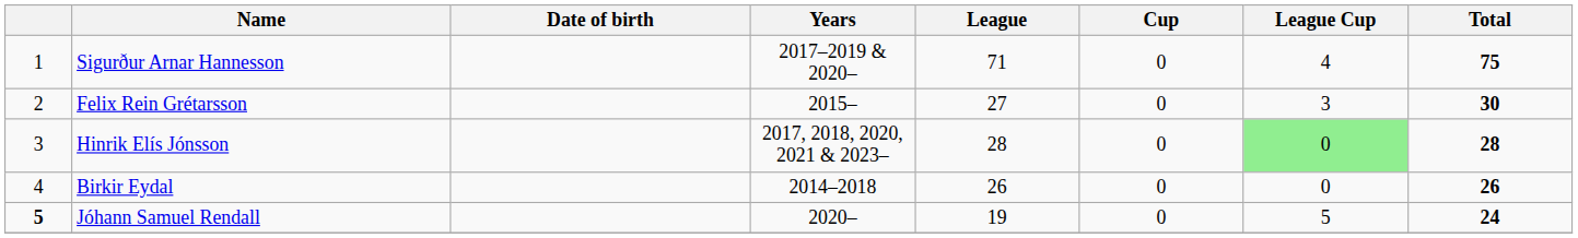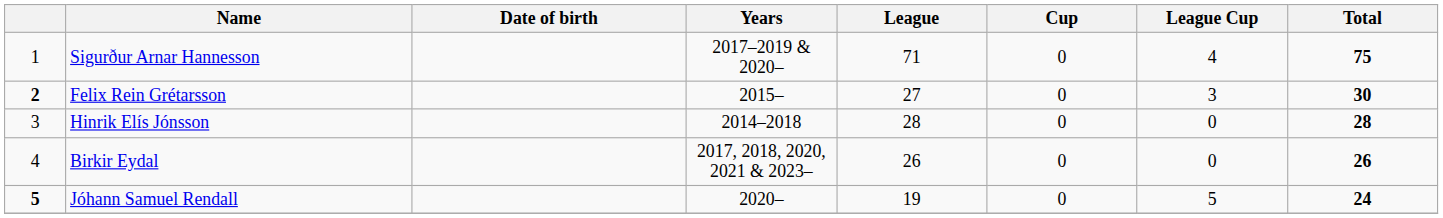 <table class="wikitable sortable" style="text-align:center;">
 <tr>
 <th style="width: 3em;"></th>
 <th style="width: 19em;">Name</th>
 <th style="width: 15em;">Date of birth</th>
 <th style="width: 8em;">Years</th>
 <th style="width: 8em;">League</th>
 <th style="width: 8em;">Cup</th>
 <th style="width: 8em;">League Cup</th>
 <th style="width: 8em;">Total</th>
 </tr>
 <tr>
 <td>1</td>
 <td style="text-align:left;"> <a href='#'>Sigurður Arnar Hannesson</a></td>
 <td></td>
 <td>2017–2019 & 2020–</td>
 <td>71</td>
 <td>0</td>
 <td>4</td>
 <td><strong>75</strong></td>
 </tr>
 <tr>
-<td>2</td>
+<td><strong>2</strong></td>
 <td style="text-align:left;"> <a href='#'>Felix Rein Grétarsson</a></td>
 <td></td>
 <td>2015–</td>
 <td>27</td>
 <td>0</td>
 <td>3</td>
 <td><strong>30</strong></td>
 </tr>
 <tr>
 <td>3</td>
 <td style="text-align:left;"> <a href='#'>Hinrik Elís Jónsson</a></td>
 <td></td>
-<td>2017, 2018, 2020, 2021 & 2023–</td>
+<td>2014–2018</td>
 <td>28</td>
 <td>0</td>
-<td style="background: lightgreen;">0</td>
+<td>0</td>
 <td><strong>28</strong></td>
 </tr>
 <tr>
 <td>4</td>
 <td style="text-align:left;"> <a href='#'>Birkir Eydal</a></td>
 <td></td>
-<td>2014–2018</td>
+<td>2017, 2018, 2020, 2021 & 2023–</td>
 <td>26</td>
 <td>0</td>
 <td>0</td>
 <td><strong>26</strong></td>
 </tr>
 <tr>
 <td><strong>5</strong></td>
 <td style="text-align:left;"> <a href='#'>Jóhann Samuel Rendall</a></td>
 <td></td>
 <td>2020–</td>
 <td>19</td>
 <td>0</td>
 <td>5</td>
 <td><strong>24</strong></td>
 </tr>
 <tr>
 </tr>
 </table>
